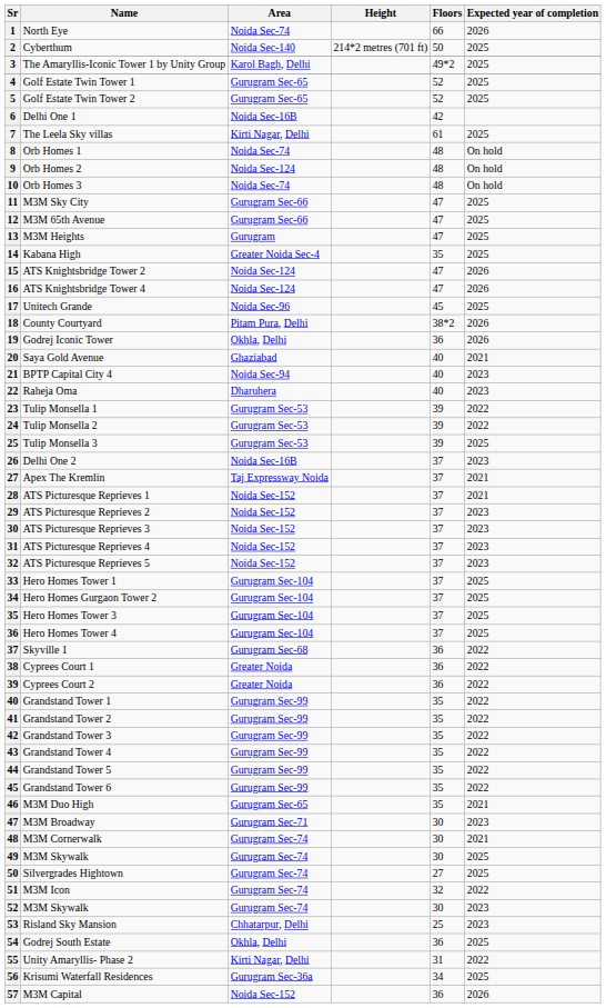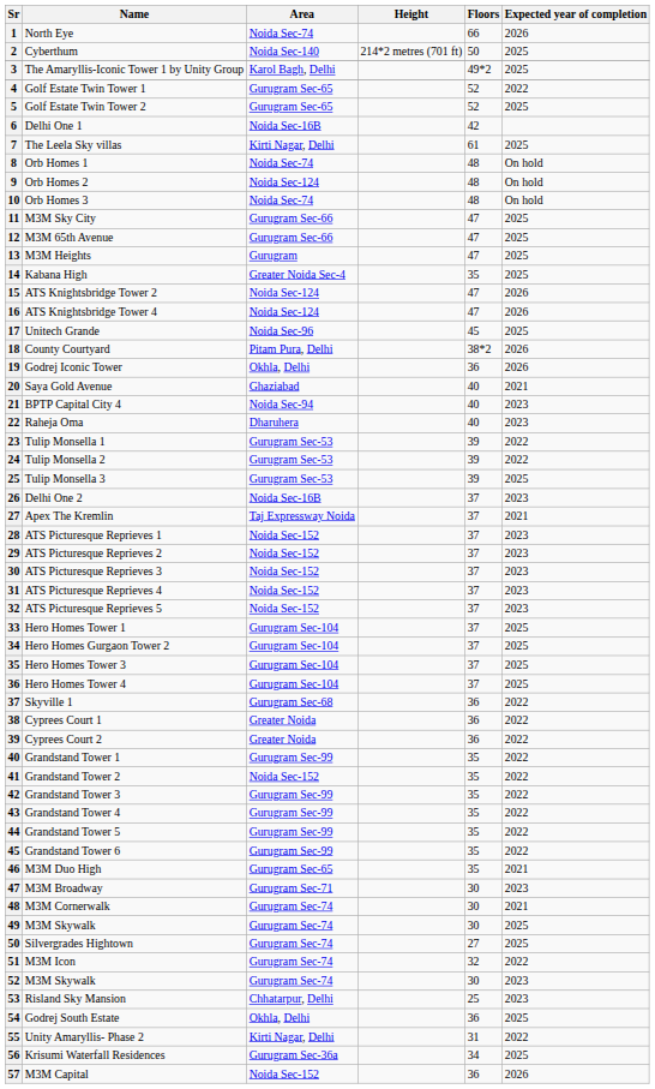 <table class="wikitable sortable">
 <tr>
 <th>Sr</th>
 <th>Name</th>
 <th>Area</th>
 <th>Height</th>
 <th>Floors</th>
 <th>Expected year of completion</th>
 </tr>
 <tr>
 <th>1</th>
 <td>North Eye</td>
 <td><a href='#'>Noida Sec-74</a></td>
 <td></td>
 <td>66</td>
 <td>2026</td>
 </tr>
 <tr>
 <th>2</th>
 <td>Cyberthum</td>
 <td><a href='#'>Noida Sec-140</a></td>
 <td>214*2 metres (701 ft)</td>
 <td>50</td>
 <td>2025</td>
 </tr>
 <tr>
 </tr>
 <tr>
 <th>3</th>
 <td>The Amaryllis-Iconic Tower 1 by Unity Group</td>
 <td><a href='#'>Karol Bagh</a>, <a href='#'>Delhi</a></td>
 <td></td>
 <td>49*2</td>
 <td>2025</td>
 </tr>
 <tr>
 </tr>
 <tr>
 </tr>
 <tr>
 <th>4</th>
 <td>Golf Estate Twin Tower 1</td>
 <td><a href='#'>Gurugram Sec-65</a></td>
 <td></td>
 <td>52</td>
-<td>2025</td>
+<td>2022</td>
 </tr>
 <tr>
 <th>5</th>
 <td>Golf Estate Twin Tower 2</td>
 <td><a href='#'>Gurugram Sec-65</a></td>
 <td></td>
 <td>52</td>
 <td>2025</td>
 </tr>
 <tr>
 <th>6</th>
 <td>Delhi One 1</td>
 <td><a href='#'>Noida Sec-16B</a></td>
 <td></td>
 <td>42</td>
 <td></td>
 </tr>
 <tr>
 <th>7</th>
 <td>The Leela Sky villas</td>
 <td><a href='#'>Kirti Nagar</a>, <a href='#'>Delhi</a></td>
 <td></td>
 <td>61</td>
 <td>2025</td>
 </tr>
 <tr>
 <th>8</th>
 <td>Orb Homes 1</td>
 <td><a href='#'>Noida Sec-74</a></td>
 <td></td>
 <td>48</td>
 <td>On hold</td>
 </tr>
 <tr>
 <th>9</th>
 <td>Orb Homes 2</td>
 <td><a href='#'>Noida Sec-124</a></td>
 <td></td>
 <td>48</td>
 <td>On hold</td>
 </tr>
 <tr>
 <th>10</th>
 <td>Orb Homes 3</td>
 <td><a href='#'>Noida Sec-74</a></td>
 <td></td>
 <td>48</td>
 <td>On hold</td>
 </tr>
 <tr>
 <th>11</th>
 <td>M3M Sky City</td>
 <td><a href='#'>Gurugram Sec-66</a></td>
 <td></td>
 <td>47</td>
 <td>2025</td>
 </tr>
 <tr>
 <th>12</th>
 <td>M3M 65th Avenue</td>
 <td><a href='#'>Gurugram Sec-66</a></td>
 <td></td>
 <td>47</td>
 <td>2025</td>
 </tr>
 <tr>
 <th>13</th>
 <td>M3M Heights</td>
 <td><a href='#'>Gurugram</a></td>
 <td></td>
 <td>47</td>
 <td>2025</td>
 </tr>
 <tr>
 <th>14</th>
 <td>Kabana High</td>
 <td><a href='#'>Greater Noida Sec-4</a></td>
 <td></td>
 <td>35</td>
 <td>2025</td>
 </tr>
 <tr>
 <th>15</th>
 <td>ATS Knightsbridge Tower 2</td>
 <td><a href='#'>Noida Sec-124</a></td>
 <td></td>
 <td>47</td>
 <td>2026</td>
 </tr>
 <tr>
 <th>16</th>
 <td>ATS Knightsbridge Tower 4</td>
 <td><a href='#'>Noida Sec-124</a></td>
 <td></td>
 <td>47</td>
 <td>2026</td>
 </tr>
 <tr>
 <th>17</th>
 <td>Unitech Grande</td>
 <td><a href='#'>Noida Sec-96</a></td>
 <td></td>
 <td>45</td>
 <td>2025</td>
 </tr>
 <tr>
 <th>18</th>
 <td>County Courtyard</td>
 <td><a href='#'>Pitam Pura</a>, <a href='#'>Delhi</a></td>
 <td></td>
 <td>38*2</td>
 <td>2026</td>
 </tr>
 <tr>
 <th>19</th>
 <td>Godrej Iconic Tower</td>
 <td><a href='#'>Okhla</a>, <a href='#'>Delhi</a></td>
 <td></td>
 <td>36</td>
 <td>2026</td>
 </tr>
 <tr>
 <th>20</th>
 <td>Saya Gold Avenue</td>
 <td><a href='#'>Ghaziabad</a></td>
 <td></td>
 <td>40</td>
 <td>2021</td>
 </tr>
 <tr>
 <th>21</th>
 <td>BPTP Capital City 4</td>
 <td><a href='#'>Noida Sec-94</a></td>
 <td></td>
 <td>40</td>
 <td>2023</td>
 </tr>
 <tr>
 <th>22</th>
 <td>Raheja Oma</td>
 <td><a href='#'>Dharuhera</a></td>
 <td></td>
 <td>40</td>
 <td>2023</td>
 </tr>
 <tr>
 <th>23</th>
 <td>Tulip Monsella 1</td>
 <td><a href='#'>Gurugram Sec-53</a></td>
 <td></td>
 <td>39</td>
 <td>2022</td>
 </tr>
 <tr>
 <th>24</th>
 <td>Tulip Monsella 2</td>
 <td><a href='#'>Gurugram Sec-53</a></td>
 <td></td>
 <td>39</td>
 <td>2022</td>
 </tr>
 <tr>
 <th>25</th>
 <td>Tulip Monsella 3</td>
 <td><a href='#'>Gurugram Sec-53</a></td>
 <td></td>
 <td>39</td>
 <td>2025</td>
 </tr>
 <tr>
 <th>26</th>
 <td>Delhi One 2</td>
 <td><a href='#'>Noida Sec-16B</a></td>
 <td></td>
 <td>37</td>
 <td>2023</td>
 </tr>
 <tr>
 <th>27</th>
 <td>Apex The Kremlin</td>
 <td><a href='#'>Taj Expressway Noida</a></td>
 <td></td>
 <td>37</td>
 <td>2021</td>
 </tr>
 <tr>
 <th>28</th>
 <td>ATS Picturesque Reprieves 1</td>
 <td><a href='#'>Noida Sec-152</a></td>
 <td></td>
 <td>37</td>
-<td>2021</td>
+<td>2023</td>
 </tr>
 <tr>
 <th>29</th>
 <td>ATS Picturesque Reprieves 2</td>
 <td><a href='#'>Noida Sec-152</a></td>
 <td></td>
 <td>37</td>
 <td>2023</td>
 </tr>
 <tr>
 <th>30</th>
 <td>ATS Picturesque Reprieves 3</td>
 <td><a href='#'>Noida Sec-152</a></td>
 <td></td>
 <td>37</td>
 <td>2023</td>
 </tr>
 <tr>
 <th>31</th>
 <td>ATS Picturesque Reprieves 4</td>
 <td><a href='#'>Noida Sec-152</a></td>
 <td></td>
 <td>37</td>
 <td>2023</td>
 </tr>
 <tr>
 <th>32</th>
 <td>ATS Picturesque Reprieves 5</td>
 <td><a href='#'>Noida Sec-152</a></td>
 <td></td>
 <td>37</td>
 <td>2023</td>
 </tr>
 <tr>
 <th>33</th>
 <td>Hero Homes Tower 1</td>
 <td><a href='#'>Gurugram Sec-104</a></td>
 <td></td>
 <td>37</td>
 <td>2025</td>
 </tr>
 <tr>
 <th>34</th>
 <td>Hero Homes Gurgaon Tower 2</td>
 <td><a href='#'>Gurugram Sec-104</a></td>
 <td></td>
 <td>37</td>
 <td>2025</td>
 </tr>
 <tr>
 <th>35</th>
 <td>Hero Homes Tower 3</td>
 <td><a href='#'>Gurugram Sec-104</a></td>
 <td></td>
 <td>37</td>
 <td>2025</td>
 </tr>
 <tr>
 <th>36</th>
 <td>Hero Homes Tower 4</td>
 <td><a href='#'>Gurugram Sec-104</a></td>
 <td></td>
 <td>37</td>
 <td>2025</td>
 </tr>
 <tr>
 <th>37</th>
 <td>Skyville 1</td>
 <td><a href='#'>Gurugram Sec-68</a></td>
 <td></td>
 <td>36</td>
 <td>2022</td>
 </tr>
 <tr>
 <th>38</th>
 <td>Cyprees Court 1</td>
 <td><a href='#'>Greater Noida</a></td>
 <td></td>
 <td>36</td>
 <td>2022</td>
 </tr>
 <tr>
 <th>39</th>
 <td>Cyprees Court 2</td>
 <td><a href='#'>Greater Noida</a></td>
 <td></td>
 <td>36</td>
 <td>2022</td>
 </tr>
 <tr>
 <th>40</th>
 <td>Grandstand Tower 1</td>
 <td><a href='#'>Gurugram Sec-99</a></td>
 <td></td>
 <td>35</td>
 <td>2022</td>
 </tr>
 <tr>
 <th>41</th>
 <td>Grandstand Tower 2</td>
-<td><a href='#'>Gurugram Sec-99</a></td>
+<td><a href='#'>Noida Sec-152</a></td>
 <td></td>
 <td>35</td>
 <td>2022</td>
 </tr>
 <tr>
 <th>42</th>
 <td>Grandstand Tower 3</td>
 <td><a href='#'>Gurugram Sec-99</a></td>
 <td></td>
 <td>35</td>
 <td>2022</td>
 </tr>
 <tr>
 <th>43</th>
 <td>Grandstand Tower 4</td>
 <td><a href='#'>Gurugram Sec-99</a></td>
 <td></td>
 <td>35</td>
 <td>2022</td>
 </tr>
 <tr>
 <th>44</th>
 <td>Grandstand Tower 5</td>
 <td><a href='#'>Gurugram Sec-99</a></td>
 <td></td>
 <td>35</td>
 <td>2022</td>
 </tr>
 <tr>
 <th>45</th>
 <td>Grandstand Tower 6</td>
 <td><a href='#'>Gurugram Sec-99</a></td>
 <td></td>
 <td>35</td>
 <td>2022</td>
 </tr>
 <tr>
 <th>46</th>
 <td>M3M Duo High</td>
 <td><a href='#'>Gurugram Sec-65</a></td>
 <td></td>
 <td>35</td>
 <td>2021</td>
 </tr>
 <tr>
 <th>47</th>
 <td>M3M Broadway</td>
 <td><a href='#'>Gurugram Sec-71</a></td>
 <td></td>
 <td>30</td>
 <td>2023</td>
 </tr>
 <tr>
 <th>48</th>
 <td>M3M Cornerwalk</td>
 <td><a href='#'>Gurugram Sec-74</a></td>
 <td></td>
 <td>30</td>
 <td>2021</td>
 </tr>
 <tr>
 <th>49</th>
 <td>M3M Skywalk</td>
 <td><a href='#'>Gurugram Sec-74</a></td>
 <td></td>
 <td>30</td>
 <td>2025</td>
 </tr>
 <tr>
 <th>50</th>
 <td>Silvergrades Hightown</td>
 <td><a href='#'>Gurugram Sec-74</a></td>
 <td></td>
 <td>27</td>
 <td>2025</td>
 </tr>
 <tr>
 <th>51</th>
 <td>M3M Icon</td>
 <td><a href='#'>Gurugram Sec-74</a></td>
 <td></td>
 <td>32</td>
 <td>2022</td>
 </tr>
 <tr>
 <th>52</th>
 <td>M3M Skywalk</td>
 <td><a href='#'>Gurugram Sec-74</a></td>
 <td></td>
 <td>30</td>
 <td>2023</td>
 </tr>
 <tr>
 <th>53</th>
 <td>Risland Sky Mansion</td>
 <td><a href='#'>Chhatarpur</a>, <a href='#'>Delhi</a></td>
 <td></td>
 <td>25</td>
 <td>2023</td>
 </tr>
 <tr>
 <th>54</th>
 <td>Godrej South Estate</td>
 <td><a href='#'>Okhla</a>, <a href='#'>Delhi</a></td>
 <td></td>
 <td>36</td>
 <td>2025</td>
 </tr>
 <tr>
 <th>55</th>
 <td>Unity Amaryllis- Phase 2</td>
 <td><a href='#'>Kirti Nagar</a>, <a href='#'>Delhi</a></td>
 <td></td>
 <td>31</td>
 <td>2022</td>
 </tr>
 <tr>
 <th>56</th>
 <td>Krisumi Waterfall Residences</td>
 <td><a href='#'>Gurugram Sec-36a</a></td>
 <td></td>
 <td>34</td>
 <td>2025</td>
 </tr>
 <tr>
 <th>57</th>
 <td>M3M Capital</td>
 <td><a href='#'>Noida Sec-152</a></td>
 <td></td>
 <td>36</td>
 <td>2026</td>
 </tr>
 </table>
